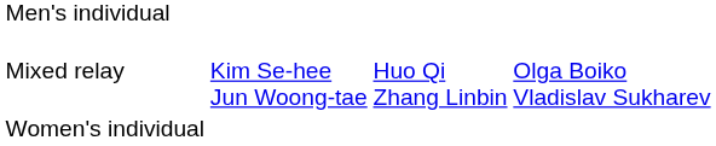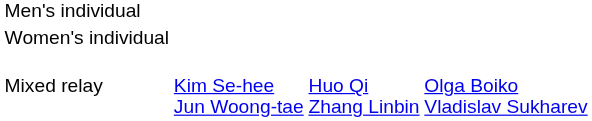 <table>
 <tr>
 <td>Men's individual</td>
+<td></td>
+<td></td>
+<td></td>
+</tr>
+<tr>
+<td>Women's individual</td>
 <td></td>
 <td></td>
 <td></td>
 </tr>
 <tr>
 <td>Mixed relay</td>
 <td><br><a href='#'>Kim Se-hee</a><br><a href='#'>Jun Woong-tae</a></td>
 <td><br><a href='#'>Huo Qi</a><br><a href='#'>Zhang Linbin</a></td>
 <td><br><a href='#'>Olga Boiko</a><br><a href='#'>Vladislav Sukharev</a></td>
 </tr>
-<tr>
-<td>Women's individual</td>
-<td></td>
-<td></td>
-<td></td>
-</tr>
 </table>
